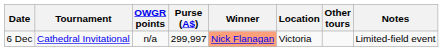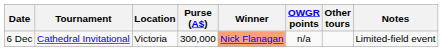 <table class="wikitable" style="font-size:95%">
 <tr>
 <th>Date</th>
 <th>Tournament</th>
-<th><a href='#'>OWGR</a><br>points</th>
+<th>Location</th>
 <th>Purse<br>(<a href='#'>A$</a>)</th>
 <th>Winner</th>
-<th>Location</th>
+<th><a href='#'>OWGR</a><br>points</th>
 <th>Other<br>tours</th>
 <th>Notes</th>
 </tr>
 <tr>
 <td>6 Dec</td>
 <td><a href='#'>Cathedral Invitational</a></td>
+<td>Victoria</td>
+<td align=right>300,000</td>
+<td style="background: lightsalmon;"> <a href='#'>Nick Flanagan</a></td>
 <td align=center>n/a</td>
-<td align=right>299,997</td>
-<td style="background: lightsalmon;"> <a href='#'>Nick Flanagan</a></td>
-<td>Victoria</td>
 <td></td>
 <td>Limited-field event</td>
 </tr>
 </table>
